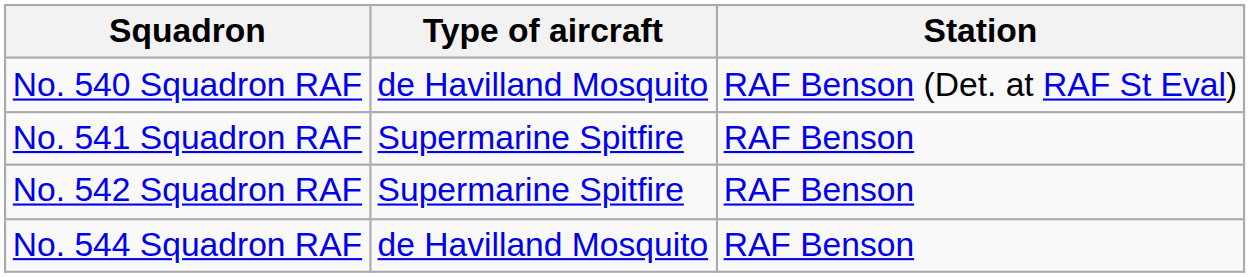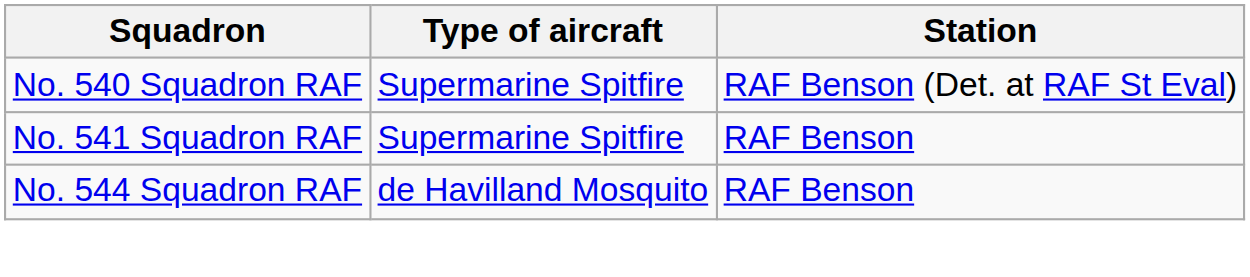 <table class="wikitable">
 <tr>
 <th>Squadron</th>
 <th>Type of aircraft</th>
 <th>Station</th>
 </tr>
 <tr>
 <td><a href='#'>No. 540 Squadron RAF</a></td>
-<td><a href='#'>de Havilland Mosquito</a></td>
+<td><a href='#'>Supermarine Spitfire</a></td>
 <td><a href='#'>RAF Benson</a> (Det. at <a href='#'>RAF St Eval</a>)</td>
 </tr>
 <tr>
 <td><a href='#'>No. 541 Squadron RAF</a></td>
-<td><a href='#'>Supermarine Spitfire</a></td>
-<td><a href='#'>RAF Benson</a></td>
-</tr>
-<tr>
-<td><a href='#'>No. 542 Squadron RAF</a></td>
 <td><a href='#'>Supermarine Spitfire</a></td>
 <td><a href='#'>RAF Benson</a></td>
 </tr>
 <tr>
 <td><a href='#'>No. 544 Squadron RAF</a></td>
 <td><a href='#'>de Havilland Mosquito</a></td>
 <td><a href='#'>RAF Benson</a></td>
 </tr>
 </table>
